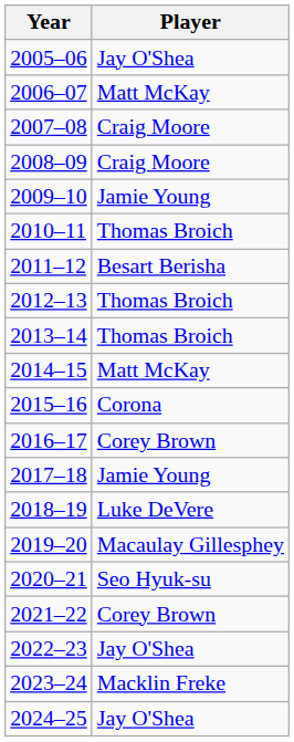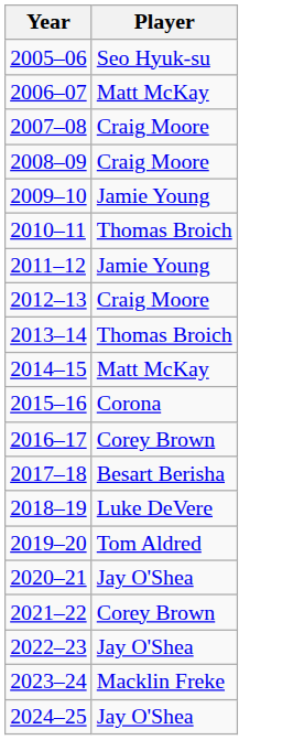 <table class="wikitable">
 <tr>
 <th>Year</th>
 <th>Player</th>
 </tr>
 <tr>
 <td><a href='#'>2005–06</a></td>
-<td> <a href='#'>Jay O'Shea</a></td>
+<td> <a href='#'>Seo Hyuk-su</a></td>
 </tr>
 <tr>
 <td><a href='#'>2006–07</a></td>
 <td> <a href='#'>Matt McKay</a></td>
 </tr>
 <tr>
 <td><a href='#'>2007–08</a></td>
 <td> <a href='#'>Craig Moore</a></td>
 </tr>
 <tr>
 <td><a href='#'>2008–09</a></td>
 <td> <a href='#'>Craig Moore</a></td>
 </tr>
 <tr>
 <td><a href='#'>2009–10</a></td>
 <td> <a href='#'>Jamie Young</a></td>
 </tr>
 <tr>
 <td><a href='#'>2010–11</a></td>
 <td> <a href='#'>Thomas Broich</a></td>
 </tr>
 <tr>
 <td><a href='#'>2011–12</a></td>
-<td> <a href='#'>Besart Berisha</a></td>
+<td> <a href='#'>Jamie Young</a></td>
 </tr>
 <tr>
 <td><a href='#'>2012–13</a></td>
-<td> <a href='#'>Thomas Broich</a></td>
+<td> <a href='#'>Craig Moore</a></td>
 </tr>
 <tr>
 <td><a href='#'>2013–14</a></td>
 <td> <a href='#'>Thomas Broich</a></td>
 </tr>
 <tr>
 <td><a href='#'>2014–15</a></td>
 <td> <a href='#'>Matt McKay</a></td>
 </tr>
 <tr>
 <td><a href='#'>2015–16</a></td>
 <td> <a href='#'>Corona</a></td>
 </tr>
 <tr>
 <td><a href='#'>2016–17</a></td>
 <td> <a href='#'>Corey Brown</a></td>
 </tr>
 <tr>
 <td><a href='#'>2017–18</a></td>
-<td> <a href='#'>Jamie Young</a></td>
+<td> <a href='#'>Besart Berisha</a></td>
 </tr>
 <tr>
 <td><a href='#'>2018–19</a></td>
 <td> <a href='#'>Luke DeVere</a></td>
 </tr>
 <tr>
 <td><a href='#'>2019–20</a></td>
-<td> <a href='#'>Macaulay Gillesphey</a></td>
+<td> <a href='#'>Tom Aldred</a></td>
 </tr>
 <tr>
 <td><a href='#'>2020–21</a></td>
-<td> <a href='#'>Seo Hyuk-su</a></td>
+<td> <a href='#'>Jay O'Shea</a></td>
 </tr>
 <tr>
 <td><a href='#'>2021–22</a></td>
 <td> <a href='#'>Corey Brown</a></td>
 </tr>
 <tr>
 <td><a href='#'>2022–23</a></td>
 <td> <a href='#'>Jay O'Shea</a></td>
 </tr>
 <tr>
 <td><a href='#'>2023–24</a></td>
 <td> <a href='#'>Macklin Freke</a></td>
 </tr>
 <tr>
 <td><a href='#'>2024–25</a></td>
 <td> <a href='#'>Jay O'Shea</a></td>
 </tr>
 </table>
